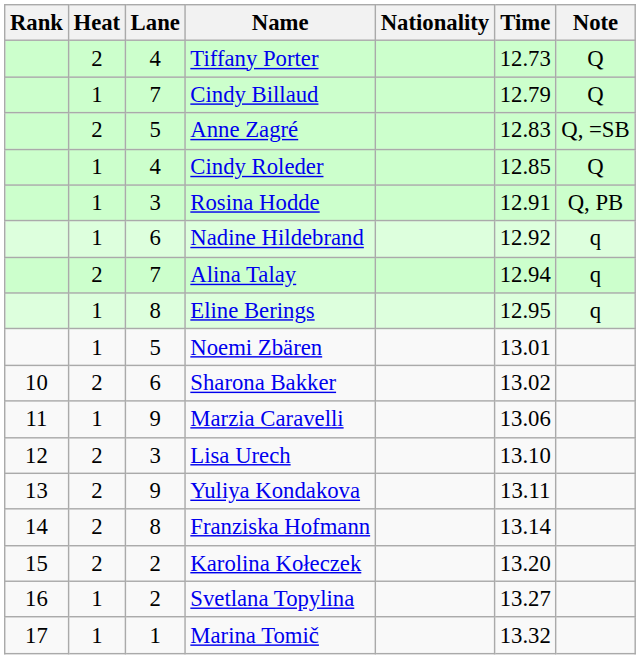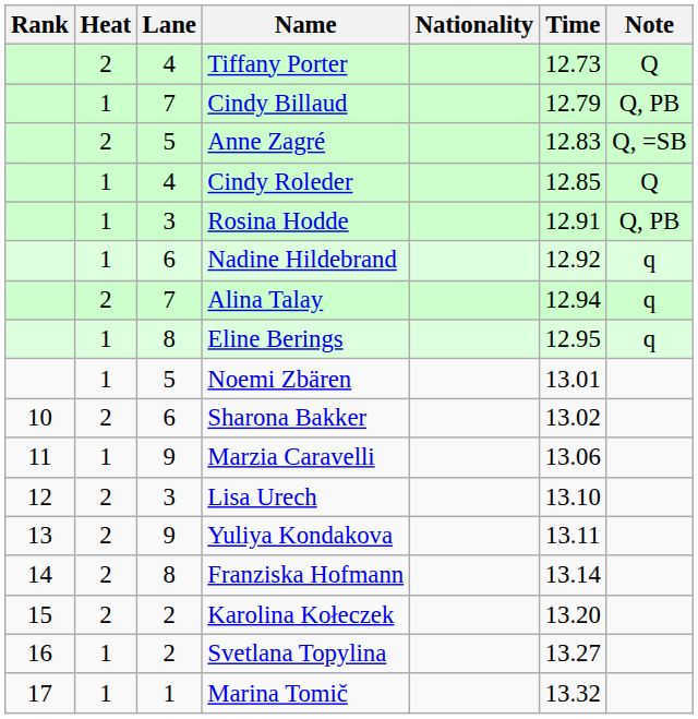 <table class="wikitable sortable" style="text-align:center">
 <tr>
 <th>Rank</th>
 <th>Heat</th>
 <th>Lane</th>
 <th>Name</th>
 <th>Nationality</th>
 <th>Time</th>
 <th>Note</th>
 </tr>
 <tr bgcolor=ccffcc>
 <td></td>
 <td>2</td>
 <td>4</td>
 <td align=left><a href='#'>Tiffany Porter</a></td>
 <td align=left></td>
 <td>12.73</td>
 <td>Q</td>
 </tr>
 <tr bgcolor=ccffcc>
 <td></td>
 <td>1</td>
 <td>7</td>
 <td align=left><a href='#'>Cindy Billaud</a></td>
 <td align=left></td>
 <td>12.79</td>
-<td>Q</td>
+<td>Q, PB</td>
 </tr>
 <tr bgcolor=ccffcc>
 <td></td>
 <td>2</td>
 <td>5</td>
 <td align=left><a href='#'>Anne Zagré</a></td>
 <td align=left></td>
 <td>12.83</td>
 <td>Q, =SB</td>
 </tr>
 <tr bgcolor=ccffcc>
 <td></td>
 <td>1</td>
 <td>4</td>
 <td align=left><a href='#'>Cindy Roleder</a></td>
 <td align=left></td>
 <td>12.85</td>
 <td>Q</td>
 </tr>
 <tr bgcolor=ccffcc>
 <td></td>
 <td>1</td>
 <td>3</td>
 <td align=left><a href='#'>Rosina Hodde</a></td>
 <td align=left></td>
 <td>12.91</td>
 <td>Q, PB</td>
 </tr>
 <tr bgcolor=ddffdd>
 <td></td>
 <td>1</td>
 <td>6</td>
 <td align=left><a href='#'>Nadine Hildebrand</a></td>
 <td align=left></td>
 <td>12.92</td>
 <td>q</td>
 </tr>
 <tr bgcolor=ccffcc>
 <td></td>
 <td>2</td>
 <td>7</td>
 <td align=left><a href='#'>Alina Talay</a></td>
 <td align=left></td>
 <td>12.94</td>
 <td>q</td>
 </tr>
 <tr bgcolor=ddffdd>
 <td></td>
 <td>1</td>
 <td>8</td>
 <td align=left><a href='#'>Eline Berings</a></td>
 <td align=left></td>
 <td>12.95</td>
 <td>q</td>
 </tr>
 <tr>
 <td></td>
 <td>1</td>
 <td>5</td>
 <td align=left><a href='#'>Noemi Zbären</a></td>
 <td align=left></td>
 <td>13.01</td>
 <td></td>
 </tr>
 <tr>
 <td>10</td>
 <td>2</td>
 <td>6</td>
 <td align=left><a href='#'>Sharona Bakker</a></td>
 <td align=left></td>
 <td>13.02</td>
 <td></td>
 </tr>
 <tr>
 <td>11</td>
 <td>1</td>
 <td>9</td>
 <td align=left><a href='#'>Marzia Caravelli</a></td>
 <td align=left></td>
 <td>13.06</td>
 <td></td>
 </tr>
 <tr>
 <td>12</td>
 <td>2</td>
 <td>3</td>
 <td align=left><a href='#'>Lisa Urech</a></td>
 <td align=left></td>
 <td>13.10</td>
 <td></td>
 </tr>
 <tr>
 <td>13</td>
 <td>2</td>
 <td>9</td>
 <td align=left><a href='#'>Yuliya Kondakova</a></td>
 <td align=left></td>
 <td>13.11</td>
 <td></td>
 </tr>
 <tr>
 <td>14</td>
 <td>2</td>
 <td>8</td>
 <td align=left><a href='#'>Franziska Hofmann</a></td>
 <td align=left></td>
 <td>13.14</td>
 <td></td>
 </tr>
 <tr>
 <td>15</td>
 <td>2</td>
 <td>2</td>
 <td align=left><a href='#'>Karolina Kołeczek</a></td>
 <td align=left></td>
 <td>13.20</td>
 <td></td>
 </tr>
 <tr>
 <td>16</td>
 <td>1</td>
 <td>2</td>
 <td align=left><a href='#'>Svetlana Topylina</a></td>
 <td align=left></td>
 <td>13.27</td>
 <td></td>
 </tr>
 <tr>
 <td>17</td>
 <td>1</td>
 <td>1</td>
 <td align=left><a href='#'>Marina Tomič</a></td>
 <td align=left></td>
 <td>13.32</td>
 <td></td>
 </tr>
 </table>
